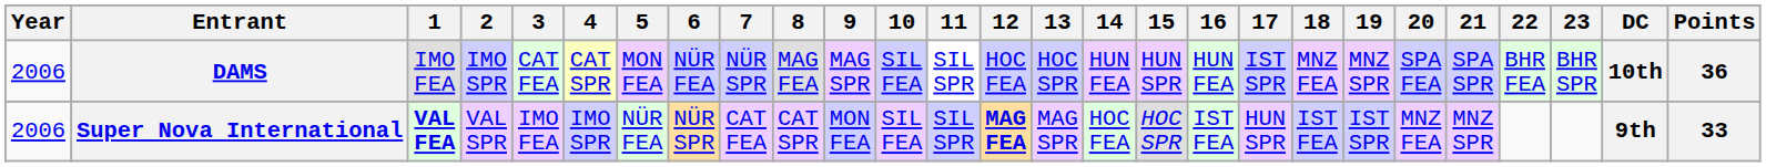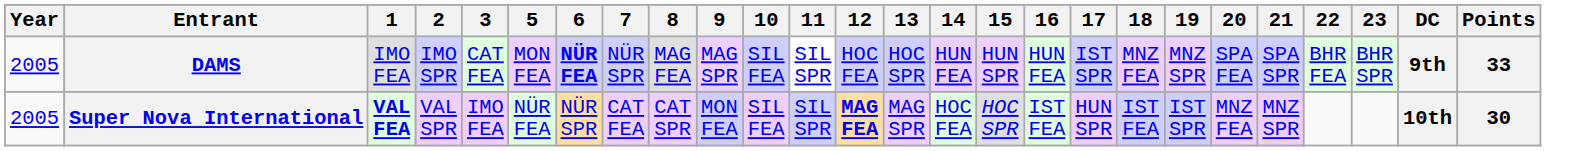 <table class="wikitable" style="text-align:center; font-size:85%">
 <tr>
 <th>Year</th>
 <th>Entrant</th>
 <th>1</th>
 <th>2</th>
 <th>3</th>
-<th>4</th>
 <th>5</th>
 <th>6</th>
 <th>7</th>
 <th>8</th>
 <th>9</th>
 <th>10</th>
 <th>11</th>
 <th>12</th>
 <th>13</th>
 <th>14</th>
 <th>15</th>
 <th>16</th>
 <th>17</th>
 <th>18</th>
 <th>19</th>
 <th>20</th>
 <th>21</th>
 <th>22</th>
 <th>23</th>
 <th>DC</th>
 <th>Points</th>
 </tr>
 <tr>
-<td><a href='#'>2006</a></td>
+<td><a href='#'>2005</a></td>
 <th><a href='#'>DAMS</a></th>
 <td style="background:#DFDFDF;"><a href='#'>IMO<br>FEA</a><br></td>
 <td style="background:#CFCFFF;"><a href='#'>IMO<br>SPR</a><br></td>
 <td style="background:#DFFFDF;"><a href='#'>CAT<br>FEA</a><br></td>
-<td style="background:#FBFFBF;"><a href='#'>CAT<br>SPR</a><br></td>
 <td style="background:#EFCFFF;"><a href='#'>MON<br>FEA</a><br></td>
-<td style="background:#CFCFFF;"><a href='#'>NÜR<br>FEA</a><br></td>
+<td style="background:#CFCFFF;"><strong><a href='#'>NÜR<br>FEA</a><br></strong></td>
 <td style="background:#CFCFFF;"><a href='#'>NÜR<br>SPR</a><br></td>
 <td style="background:#DFDFDF;"><a href='#'>MAG<br>FEA</a><br></td>
 <td style="background:#EFCFFF;"><a href='#'>MAG<br>SPR</a><br></td>
 <td style="background:#CFCFFF;"><a href='#'>SIL<br>FEA</a><br></td>
 <td style="background:#FFFFFF;"><a href='#'>SIL<br>SPR</a><br></td>
 <td style="background:#CFCFFF;"><a href='#'>HOC<br>FEA</a><br></td>
 <td style="background:#CFCFFF;"><a href='#'>HOC<br>SPR</a><br></td>
 <td style="background:#EFCFFF;"><a href='#'>HUN<br>FEA</a><br></td>
 <td style="background:#EFCFFF;"><a href='#'>HUN<br>SPR</a><br></td>
 <td style="background:#DFFFDF;"><a href='#'>HUN<br>FEA</a><br></td>
 <td style="background:#CFCFFF;"><a href='#'>IST<br>SPR</a><br></td>
 <td style="background:#EFCFFF;"><a href='#'>MNZ<br>FEA</a><br></td>
 <td style="background:#EFCFFF;"><a href='#'>MNZ<br>SPR</a><br></td>
 <td style="background:#CFCFFF;"><a href='#'>SPA<br>FEA</a><br></td>
 <td style="background:#CFCFFF;"><a href='#'>SPA<br>SPR</a><br></td>
 <td style="background:#DFFFDF;"><a href='#'>BHR<br>FEA</a><br></td>
 <td style="background:#DFFFDF;"><a href='#'>BHR<br>SPR</a><br></td>
-<th>10th</th>
-<th>36</th>
+<th>9th</th>
+<th>33</th>
 </tr>
 <tr>
-<td><a href='#'>2006</a></td>
+<td><a href='#'>2005</a></td>
 <th nowrap><a href='#'>Super Nova International</a></th>
 <td style="background:#DFFFDF;"><strong><a href='#'>VAL<br>FEA</a><br></strong></td>
 <td style="background:#EFCFFF;"><a href='#'>VAL<br>SPR</a><br></td>
 <td style="background:#EFCFFF;"><a href='#'>IMO<br>FEA</a><br></td>
-<td style="background:#CFCFFF;"><a href='#'>IMO<br>SPR</a><br></td>
 <td style="background:#DFFFDF;"><a href='#'>NÜR<br>FEA</a><br></td>
 <td style="background:#FFDF9F;"><a href='#'>NÜR<br>SPR</a><br></td>
 <td style="background:#EFCFFF;"><a href='#'>CAT<br>FEA</a><br></td>
 <td style="background:#EFCFFF;"><a href='#'>CAT<br>SPR</a><br></td>
 <td style="background:#CFCFFF;"><a href='#'>MON<br>FEA</a><br></td>
 <td style="background:#EFCFFF;"><a href='#'>SIL<br>FEA</a><br></td>
 <td style="background:#CFCFFF;"><a href='#'>SIL<br>SPR</a><br></td>
 <td style="background:#FFDF9F;"><strong><a href='#'>MAG<br>FEA</a></strong><br></td>
 <td style="background:#EFCFFF;"><a href='#'>MAG<br>SPR</a><br></td>
 <td style="background:#DFFFDF;"><a href='#'>HOC<br>FEA</a><br></td>
 <td style="background:#DFDFDF;"><em><a href='#'>HOC<br>SPR</a></em><br></td>
 <td style="background:#DFFFDF;"><a href='#'>IST<br>FEA</a><br></td>
 <td style="background:#EFCFFF;"><a href='#'>HUN<br>SPR</a><br></td>
 <td style="background:#CFCFFF;"><a href='#'>IST<br>FEA</a><br></td>
 <td style="background:#CFCFFF;"><a href='#'>IST<br>SPR</a><br></td>
 <td style="background:#EFCFFF;"><a href='#'>MNZ<br>FEA</a><br></td>
 <td style="background:#EFCFFF;"><a href='#'>MNZ<br>SPR</a><br></td>
 <td></td>
 <td></td>
-<th>9th</th>
-<th>33</th>
+<th>10th</th>
+<th>30</th>
 </tr>
 </table>
